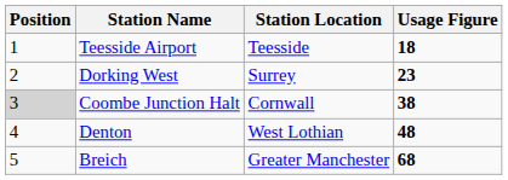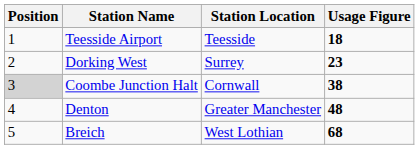 <table class="wikitable mw-collapsible">
 <tr>
 <th>Position</th>
 <th>Station Name</th>
 <th>Station Location</th>
 <th>Usage Figure</th>
 </tr>
 <tr>
 <td>1</td>
 <td><a href='#'>Teesside Airport</a></td>
 <td><a href='#'>Teesside</a></td>
 <td><strong>18</strong></td>
 </tr>
 <tr>
 <td>2</td>
 <td><a href='#'>Dorking West</a></td>
 <td><a href='#'>Surrey</a></td>
 <td><strong>23</strong></td>
 </tr>
 <tr>
 <td style="background: lightgrey;">3</td>
 <td><a href='#'>Coombe Junction Halt</a></td>
 <td><a href='#'>Cornwall</a></td>
 <td><strong>38</strong></td>
 </tr>
 <tr>
 <td>4</td>
 <td><a href='#'>Denton</a></td>
-<td><a href='#'>West Lothian</a></td>
+<td><a href='#'>Greater Manchester</a></td>
 <td><strong>48</strong></td>
 </tr>
 <tr>
 <td>5</td>
 <td><a href='#'>Breich</a></td>
-<td><a href='#'>Greater Manchester</a></td>
+<td><a href='#'>West Lothian</a></td>
 <td><strong>68</strong></td>
 </tr>
 </table>
